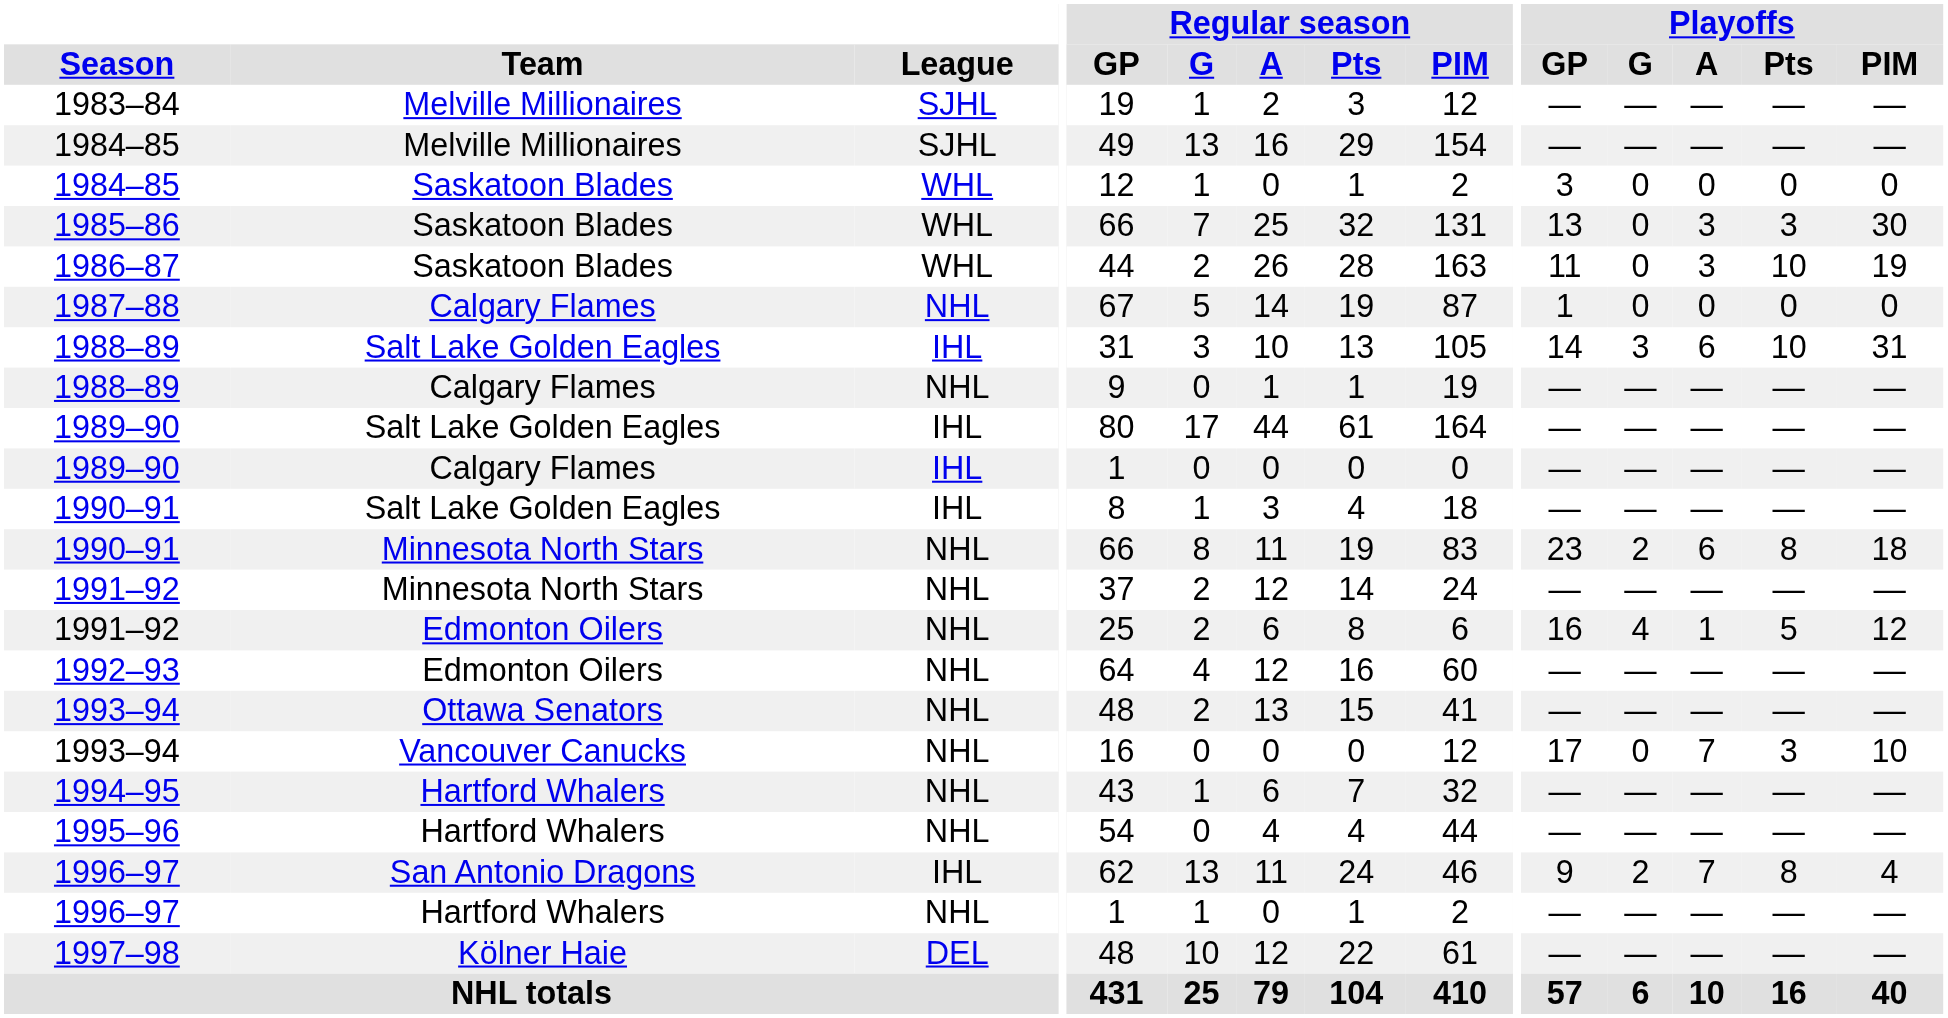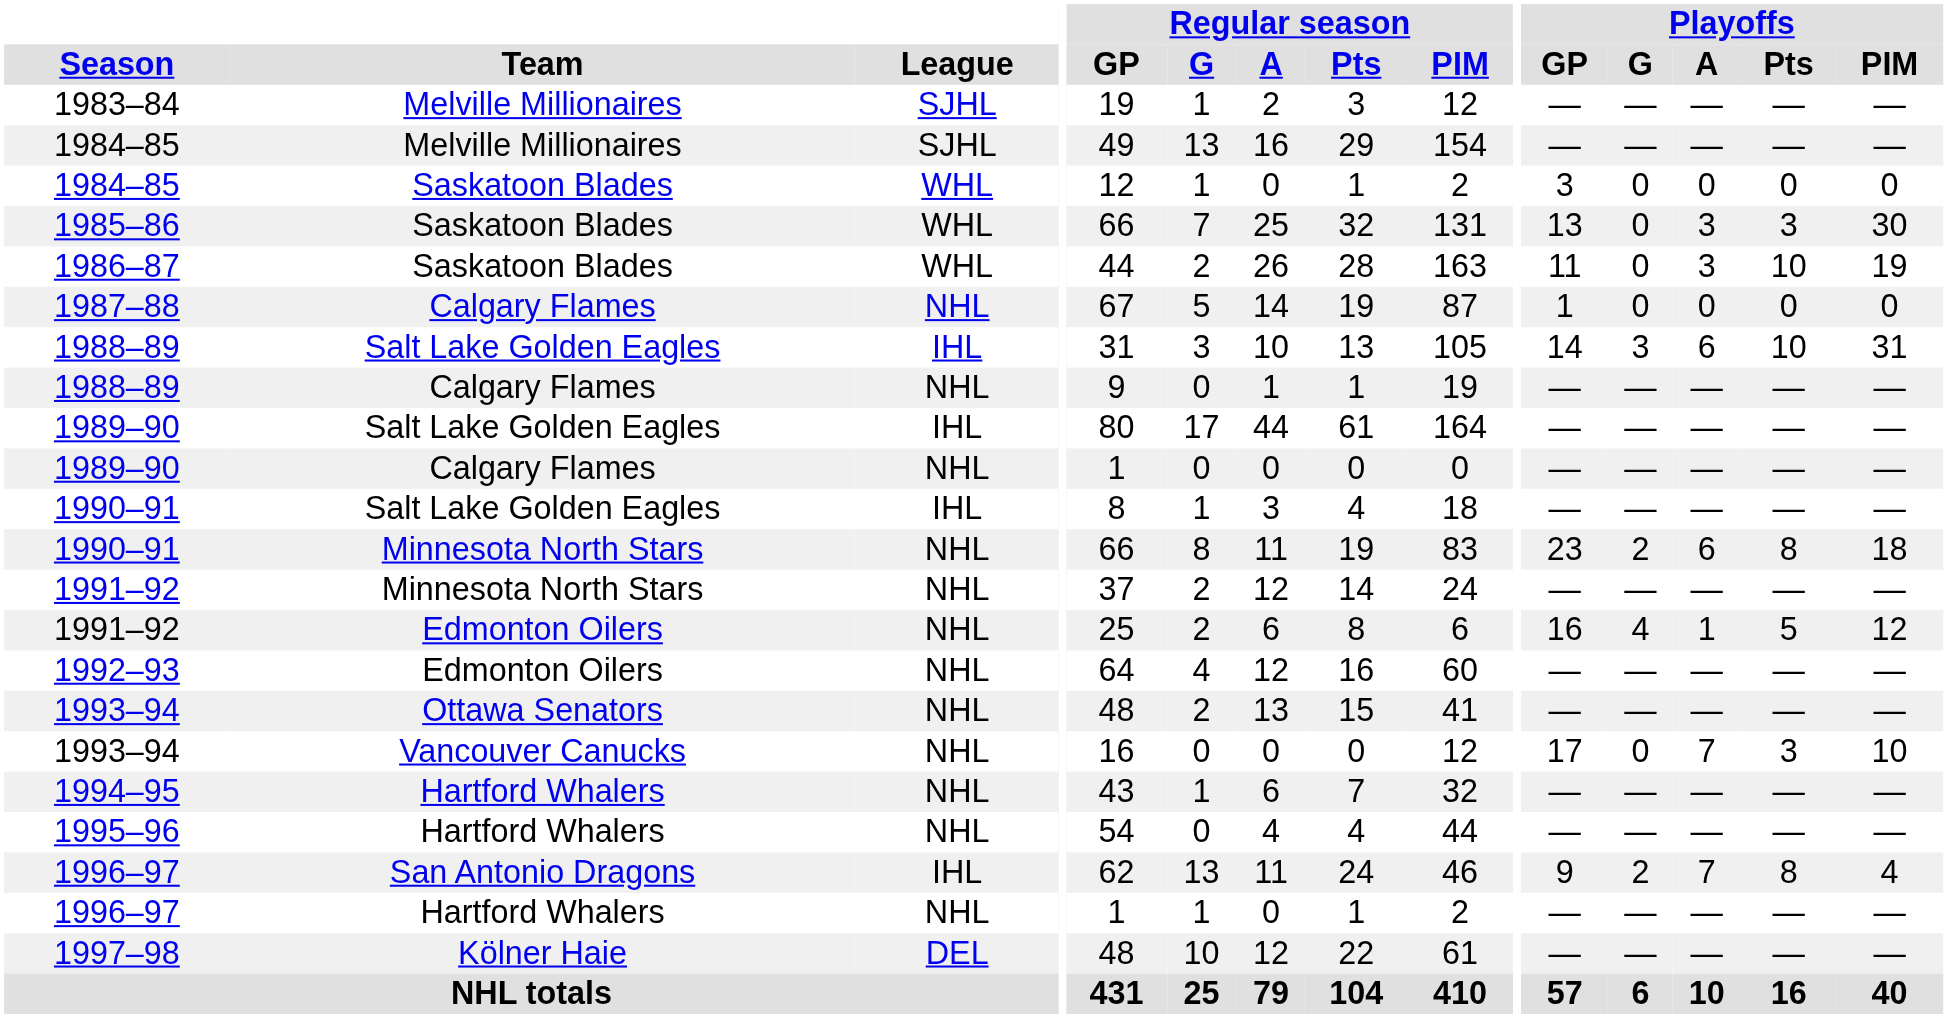 <table border="0" cellpadding="1" cellspacing="0" style="text-align:center; width:60em">
 <tr bgcolor="#e0e0e0">
 <th colspan="3" bgcolor="#ffffff"></th>
 <th rowspan="100" bgcolor="#ffffff"></th>
 <th colspan="5"><a href='#'>Regular season</a></th>
 <th rowspan="100" bgcolor="#ffffff"></th>
 <th colspan="5"><a href='#'>Playoffs</a></th>
 </tr>
 <tr bgcolor="#e0e0e0">
 <th><a href='#'>Season</a></th>
 <th>Team</th>
 <th>League</th>
 <th>GP</th>
 <th><a href='#'>G</a></th>
 <th><a href='#'>A</a></th>
 <th><a href='#'>Pts</a></th>
 <th><a href='#'>PIM</a></th>
 <th>GP</th>
 <th>G</th>
 <th>A</th>
 <th>Pts</th>
 <th>PIM</th>
 </tr>
 <tr>
 <td>1983–84</td>
 <td><a href='#'>Melville Millionaires</a></td>
 <td><a href='#'>SJHL</a></td>
 <td>19</td>
 <td>1</td>
 <td>2</td>
 <td>3</td>
 <td>12</td>
 <td>—</td>
 <td>—</td>
 <td>—</td>
 <td>—</td>
 <td>—</td>
 </tr>
 <tr bgcolor="#f0f0f0">
 <td>1984–85</td>
 <td>Melville Millionaires</td>
 <td>SJHL</td>
 <td>49</td>
 <td>13</td>
 <td>16</td>
 <td>29</td>
 <td>154</td>
 <td>—</td>
 <td>—</td>
 <td>—</td>
 <td>—</td>
 <td>—</td>
 </tr>
 <tr>
 <td><a href='#'>1984–85</a></td>
 <td><a href='#'>Saskatoon Blades</a></td>
 <td><a href='#'>WHL</a></td>
 <td>12</td>
 <td>1</td>
 <td>0</td>
 <td>1</td>
 <td>2</td>
 <td>3</td>
 <td>0</td>
 <td>0</td>
 <td>0</td>
 <td>0</td>
 </tr>
 <tr bgcolor="#f0f0f0">
 <td><a href='#'>1985–86</a></td>
 <td>Saskatoon Blades</td>
 <td>WHL</td>
 <td>66</td>
 <td>7</td>
 <td>25</td>
 <td>32</td>
 <td>131</td>
 <td>13</td>
 <td>0</td>
 <td>3</td>
 <td>3</td>
 <td>30</td>
 </tr>
 <tr>
 <td><a href='#'>1986–87</a></td>
 <td>Saskatoon Blades</td>
 <td>WHL</td>
 <td>44</td>
 <td>2</td>
 <td>26</td>
 <td>28</td>
 <td>163</td>
 <td>11</td>
 <td>0</td>
 <td>3</td>
 <td>10</td>
 <td>19</td>
 </tr>
 <tr bgcolor="#f0f0f0">
 <td><a href='#'>1987–88</a></td>
 <td><a href='#'>Calgary Flames</a></td>
 <td><a href='#'>NHL</a></td>
 <td>67</td>
 <td>5</td>
 <td>14</td>
 <td>19</td>
 <td>87</td>
 <td>1</td>
 <td>0</td>
 <td>0</td>
 <td>0</td>
 <td>0</td>
 </tr>
 <tr>
 <td><a href='#'>1988–89</a></td>
 <td><a href='#'>Salt Lake Golden Eagles</a></td>
 <td><a href='#'>IHL</a></td>
 <td>31</td>
 <td>3</td>
 <td>10</td>
 <td>13</td>
 <td>105</td>
 <td>14</td>
 <td>3</td>
 <td>6</td>
 <td>10</td>
 <td>31</td>
 </tr>
 <tr bgcolor="#f0f0f0">
 <td><a href='#'>1988–89</a></td>
 <td>Calgary Flames</td>
 <td>NHL</td>
 <td>9</td>
 <td>0</td>
 <td>1</td>
 <td>1</td>
 <td>19</td>
 <td>—</td>
 <td>—</td>
 <td>—</td>
 <td>—</td>
 <td>—</td>
 </tr>
 <tr>
 <td><a href='#'>1989–90</a></td>
 <td>Salt Lake Golden Eagles</td>
 <td>IHL</td>
 <td>80</td>
 <td>17</td>
 <td>44</td>
 <td>61</td>
 <td>164</td>
 <td>—</td>
 <td>—</td>
 <td>—</td>
 <td>—</td>
 <td>—</td>
 </tr>
 <tr bgcolor="#f0f0f0">
 <td><a href='#'>1989–90</a></td>
 <td>Calgary Flames</td>
-<td><a href='#'>IHL</a></td>
+<td>NHL</td>
 <td>1</td>
 <td>0</td>
 <td>0</td>
 <td>0</td>
 <td>0</td>
 <td>—</td>
 <td>—</td>
 <td>—</td>
 <td>—</td>
 <td>—</td>
 </tr>
 <tr>
 <td><a href='#'>1990–91</a></td>
 <td>Salt Lake Golden Eagles</td>
 <td>IHL</td>
 <td>8</td>
 <td>1</td>
 <td>3</td>
 <td>4</td>
 <td>18</td>
 <td>—</td>
 <td>—</td>
 <td>—</td>
 <td>—</td>
 <td>—</td>
 </tr>
 <tr bgcolor="#f0f0f0">
 <td><a href='#'>1990–91</a></td>
 <td><a href='#'>Minnesota North Stars</a></td>
 <td>NHL</td>
 <td>66</td>
 <td>8</td>
 <td>11</td>
 <td>19</td>
 <td>83</td>
 <td>23</td>
 <td>2</td>
 <td>6</td>
 <td>8</td>
 <td>18</td>
 </tr>
 <tr>
 <td><a href='#'>1991–92</a></td>
 <td>Minnesota North Stars</td>
 <td>NHL</td>
 <td>37</td>
 <td>2</td>
 <td>12</td>
 <td>14</td>
 <td>24</td>
 <td>—</td>
 <td>—</td>
 <td>—</td>
 <td>—</td>
 <td>—</td>
 </tr>
 <tr bgcolor="#f0f0f0">
 <td>1991–92</td>
 <td><a href='#'>Edmonton Oilers</a></td>
 <td>NHL</td>
 <td>25</td>
 <td>2</td>
 <td>6</td>
 <td>8</td>
 <td>6</td>
 <td>16</td>
 <td>4</td>
 <td>1</td>
 <td>5</td>
 <td>12</td>
 </tr>
 <tr>
 <td><a href='#'>1992–93</a></td>
 <td>Edmonton Oilers</td>
 <td>NHL</td>
 <td>64</td>
 <td>4</td>
 <td>12</td>
 <td>16</td>
 <td>60</td>
 <td>—</td>
 <td>—</td>
 <td>—</td>
 <td>—</td>
 <td>—</td>
 </tr>
 <tr bgcolor="#f0f0f0">
 <td><a href='#'>1993–94</a></td>
 <td><a href='#'>Ottawa Senators</a></td>
 <td>NHL</td>
 <td>48</td>
 <td>2</td>
 <td>13</td>
 <td>15</td>
 <td>41</td>
 <td>—</td>
 <td>—</td>
 <td>—</td>
 <td>—</td>
 <td>—</td>
 </tr>
 <tr>
 <td>1993–94</td>
 <td><a href='#'>Vancouver Canucks</a></td>
 <td>NHL</td>
 <td>16</td>
 <td>0</td>
 <td>0</td>
 <td>0</td>
 <td>12</td>
 <td>17</td>
 <td>0</td>
 <td>7</td>
 <td>3</td>
 <td>10</td>
 </tr>
 <tr bgcolor="#f0f0f0">
 <td><a href='#'>1994–95</a></td>
 <td><a href='#'>Hartford Whalers</a></td>
 <td>NHL</td>
 <td>43</td>
 <td>1</td>
 <td>6</td>
 <td>7</td>
 <td>32</td>
 <td>—</td>
 <td>—</td>
 <td>—</td>
 <td>—</td>
 <td>—</td>
 </tr>
 <tr>
 <td><a href='#'>1995–96</a></td>
 <td>Hartford Whalers</td>
 <td>NHL</td>
 <td>54</td>
 <td>0</td>
 <td>4</td>
 <td>4</td>
 <td>44</td>
 <td>—</td>
 <td>—</td>
 <td>—</td>
 <td>—</td>
 <td>—</td>
 </tr>
 <tr bgcolor="#f0f0f0">
 <td><a href='#'>1996–97</a></td>
 <td><a href='#'>San Antonio Dragons</a></td>
 <td>IHL</td>
 <td>62</td>
 <td>13</td>
 <td>11</td>
 <td>24</td>
 <td>46</td>
 <td>9</td>
 <td>2</td>
 <td>7</td>
 <td>8</td>
 <td>4</td>
 </tr>
 <tr>
 <td><a href='#'>1996–97</a></td>
 <td>Hartford Whalers</td>
 <td>NHL</td>
 <td>1</td>
 <td>1</td>
 <td>0</td>
 <td>1</td>
 <td>2</td>
 <td>—</td>
 <td>—</td>
 <td>—</td>
 <td>—</td>
 <td>—</td>
 </tr>
 <tr bgcolor="#f0f0f0">
 <td><a href='#'>1997–98</a></td>
 <td><a href='#'>Kölner Haie</a></td>
 <td><a href='#'>DEL</a></td>
 <td>48</td>
 <td>10</td>
 <td>12</td>
 <td>22</td>
 <td>61</td>
 <td>—</td>
 <td>—</td>
 <td>—</td>
 <td>—</td>
 <td>—</td>
 </tr>
 <tr bgcolor="#e0e0e0">
 <th colspan="3">NHL totals</th>
 <th>431</th>
 <th>25</th>
 <th>79</th>
 <th>104</th>
 <th>410</th>
 <th>57</th>
 <th>6</th>
 <th>10</th>
 <th>16</th>
 <th>40</th>
 </tr>
 </table>
